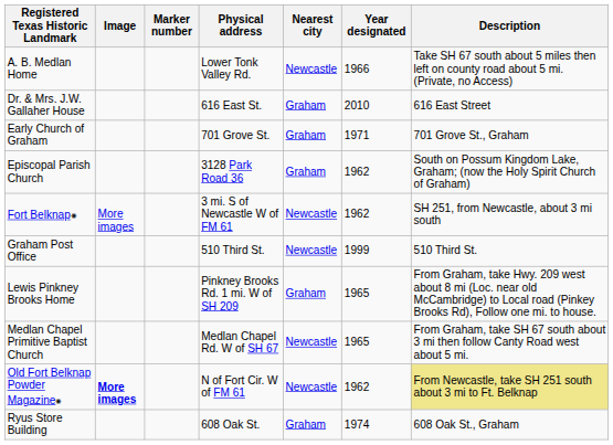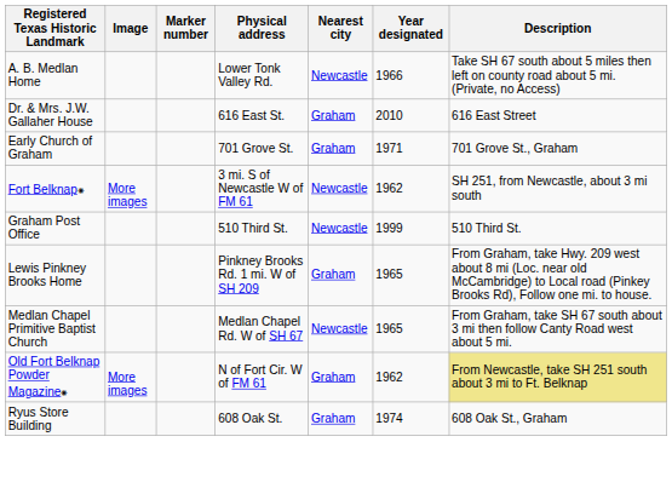 <table class="wikitable sortable">
 <tr>
 <th>Registered Texas Historic Landmark</th>
 <th>Image</th>
 <th>Marker number</th>
 <th>Physical address</th>
 <th>Nearest city</th>
 <th>Year designated</th>
 <th>Description</th>
 </tr>
 <tr>
 <td>A. B. Medlan Home</td>
 <td></td>
 <td></td>
 <td>Lower Tonk Valley Rd.<br></td>
 <td><a href='#'>Newcastle</a></td>
 <td>1966</td>
 <td>Take SH 67 south about 5 miles then left on county road about 5 mi. (Private, no Access)</td>
 </tr>
 <tr>
 <td>Dr. & Mrs. J.W. Gallaher House</td>
 <td></td>
 <td></td>
 <td>616 East St.<br></td>
 <td><a href='#'>Graham</a></td>
 <td>2010</td>
 <td>616 East Street</td>
 </tr>
 <tr>
 <td>Early Church of Graham</td>
 <td></td>
 <td></td>
 <td>701 Grove St.<br></td>
 <td><a href='#'>Graham</a></td>
 <td>1971</td>
 <td>701 Grove St., Graham</td>
-</tr>
-<tr>
-<td>Episcopal Parish Church</td>
-<td></td>
-<td></td>
-<td>3128 <a href='#'>Park Road 36</a><br></td>
-<td><a href='#'>Graham</a></td>
-<td>1962</td>
-<td>South on Possum Kingdom Lake, Graham; (now the Holy Spirit Church of Graham) </td>
 </tr>
 <tr>
 <td><a href='#'>Fort Belknap</a>⁕</td>
 <td><br> <a href='#'>More images</a></td>
 <td></td>
 <td>3 mi. S of Newcastle W of <a href='#'>FM 61</a><br></td>
 <td><a href='#'>Newcastle</a></td>
 <td>1962</td>
 <td>SH 251, from Newcastle, about 3 mi south</td>
 </tr>
 <tr>
 <td>Graham Post Office</td>
 <td></td>
 <td></td>
 <td>510 Third St.<br></td>
 <td><a href='#'>Newcastle</a></td>
 <td>1999</td>
 <td>510 Third St.</td>
 </tr>
 <tr>
 <td>Lewis Pinkney Brooks Home</td>
 <td></td>
 <td></td>
 <td>Pinkney Brooks Rd. 1 mi. W of <a href='#'>SH 209</a><br></td>
 <td><a href='#'>Graham</a></td>
 <td>1965</td>
 <td>From Graham, take Hwy. 209 west about 8 mi (Loc. near old McCambridge) to Local road (Pinkey Brooks Rd), Follow one mi. to house.</td>
 </tr>
 <tr>
 <td>Medlan Chapel Primitive Baptist Church</td>
 <td></td>
 <td></td>
 <td>Medlan Chapel Rd. W of <a href='#'>SH 67</a><br></td>
 <td><a href='#'>Newcastle</a></td>
 <td>1965</td>
 <td>From Graham, take SH 67 south about 3 mi then follow Canty Road west about 5 mi.</td>
 </tr>
 <tr>
 <td><a href='#'>Old Fort Belknap Powder Magazine</a>⁕</td>
-<td><strong><br> <a href='#'>More images</a></strong></td>
+<td><br> <a href='#'>More images</a></td>
 <td></td>
 <td>N of Fort Cir. W of <a href='#'>FM 61</a><br></td>
-<td><a href='#'>Newcastle</a></td>
+<td><a href='#'>Graham</a></td>
 <td>1962</td>
 <td style="background: khaki;">From Newcastle, take SH 251 south about 3 mi to Ft. Belknap</td>
 </tr>
 <tr>
 <td>Ryus Store Building</td>
 <td></td>
 <td></td>
 <td>608 Oak St.<br></td>
 <td><a href='#'>Graham</a></td>
 <td>1974</td>
 <td>608 Oak St., Graham</td>
 </tr>
 </table>
